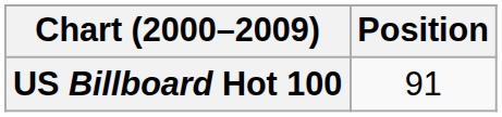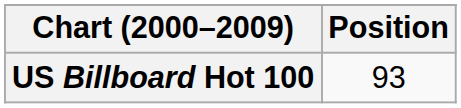 <table class="wikitable plainrowheaders" style="text-align:center">
 <tr>
 </tr>
 <tr>
 <th>Chart (2000–2009)</th>
 <th>Position</th>
 </tr>
 <tr>
 <th scope="row">US <em>Billboard</em> Hot 100</th>
-<td align="center">91</td>
+<td align="center">93</td>
 </tr>
 </table>
